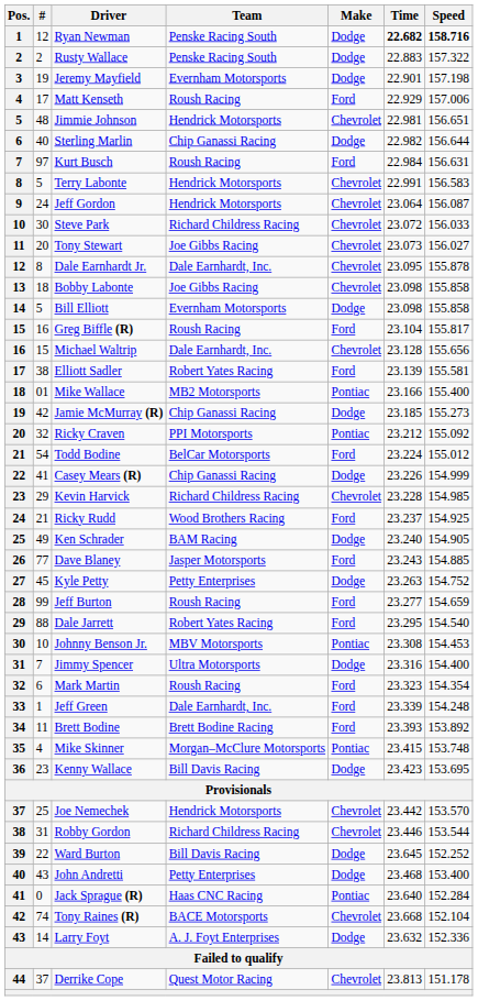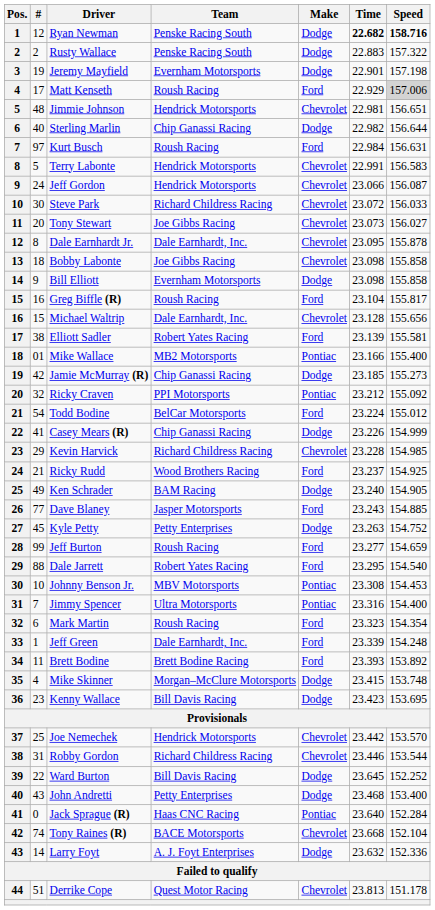 <table class="wikitable" style="font-size:95%">
 <tr>
 <th>Pos.</th>
 <th>#</th>
 <th>Driver</th>
 <th>Team</th>
 <th>Make</th>
 <th>Time</th>
 <th>Speed</th>
 </tr>
 <tr>
 <th>1</th>
 <td>12</td>
 <td><a href='#'>Ryan Newman</a></td>
 <td><a href='#'>Penske Racing South</a></td>
 <td><a href='#'>Dodge</a></td>
 <td><strong>22.682</strong></td>
 <td><strong>158.716</strong></td>
 </tr>
 <tr>
 <th>2</th>
 <td>2</td>
 <td><a href='#'>Rusty Wallace</a></td>
 <td><a href='#'>Penske Racing South</a></td>
 <td><a href='#'>Dodge</a></td>
 <td>22.883</td>
 <td>157.322</td>
 </tr>
 <tr>
 <th>3</th>
 <td>19</td>
 <td><a href='#'>Jeremy Mayfield</a></td>
 <td><a href='#'>Evernham Motorsports</a></td>
 <td><a href='#'>Dodge</a></td>
 <td>22.901</td>
 <td>157.198</td>
 </tr>
 <tr>
 <th>4</th>
 <td>17</td>
 <td><a href='#'>Matt Kenseth</a></td>
 <td><a href='#'>Roush Racing</a></td>
 <td><a href='#'>Ford</a></td>
 <td>22.929</td>
-<td>157.006</td>
+<td style="background: lightgrey;">157.006</td>
 </tr>
 <tr>
 <th>5</th>
 <td>48</td>
 <td><a href='#'>Jimmie Johnson</a></td>
 <td><a href='#'>Hendrick Motorsports</a></td>
 <td><a href='#'>Chevrolet</a></td>
 <td>22.981</td>
 <td>156.651</td>
 </tr>
 <tr>
 <th>6</th>
 <td>40</td>
 <td><a href='#'>Sterling Marlin</a></td>
 <td><a href='#'>Chip Ganassi Racing</a></td>
 <td><a href='#'>Dodge</a></td>
 <td>22.982</td>
 <td>156.644</td>
 </tr>
 <tr>
 <th>7</th>
 <td>97</td>
 <td><a href='#'>Kurt Busch</a></td>
 <td><a href='#'>Roush Racing</a></td>
 <td><a href='#'>Ford</a></td>
 <td>22.984</td>
 <td>156.631</td>
 </tr>
 <tr>
 <th>8</th>
 <td>5</td>
 <td><a href='#'>Terry Labonte</a></td>
 <td><a href='#'>Hendrick Motorsports</a></td>
 <td><a href='#'>Chevrolet</a></td>
 <td>22.991</td>
 <td>156.583</td>
 </tr>
 <tr>
 <th>9</th>
 <td>24</td>
 <td><a href='#'>Jeff Gordon</a></td>
 <td><a href='#'>Hendrick Motorsports</a></td>
 <td><a href='#'>Chevrolet</a></td>
-<td>23.064</td>
+<td>23.066</td>
 <td>156.087</td>
 </tr>
 <tr>
 <th>10</th>
 <td>30</td>
 <td><a href='#'>Steve Park</a></td>
 <td><a href='#'>Richard Childress Racing</a></td>
 <td><a href='#'>Chevrolet</a></td>
 <td>23.072</td>
 <td>156.033</td>
 </tr>
 <tr>
 <th>11</th>
 <td>20</td>
 <td><a href='#'>Tony Stewart</a></td>
 <td><a href='#'>Joe Gibbs Racing</a></td>
 <td><a href='#'>Chevrolet</a></td>
 <td>23.073</td>
 <td>156.027</td>
 </tr>
 <tr>
 <th>12</th>
 <td>8</td>
 <td><a href='#'>Dale Earnhardt Jr.</a></td>
 <td><a href='#'>Dale Earnhardt, Inc.</a></td>
 <td><a href='#'>Chevrolet</a></td>
 <td>23.095</td>
 <td>155.878</td>
 </tr>
 <tr>
 <th>13</th>
 <td>18</td>
 <td><a href='#'>Bobby Labonte</a></td>
 <td><a href='#'>Joe Gibbs Racing</a></td>
 <td><a href='#'>Chevrolet</a></td>
 <td>23.098</td>
 <td>155.858</td>
 </tr>
 <tr>
 <th>14</th>
-<td>5</td>
+<td>9</td>
 <td><a href='#'>Bill Elliott</a></td>
 <td><a href='#'>Evernham Motorsports</a></td>
 <td><a href='#'>Dodge</a></td>
 <td>23.098</td>
 <td>155.858</td>
 </tr>
 <tr>
 <th>15</th>
 <td>16</td>
 <td><a href='#'>Greg Biffle</a> <strong>(R)</strong></td>
 <td><a href='#'>Roush Racing</a></td>
 <td><a href='#'>Ford</a></td>
 <td>23.104</td>
 <td>155.817</td>
 </tr>
 <tr>
 <th>16</th>
 <td>15</td>
 <td><a href='#'>Michael Waltrip</a></td>
 <td><a href='#'>Dale Earnhardt, Inc.</a></td>
 <td><a href='#'>Chevrolet</a></td>
 <td>23.128</td>
 <td>155.656</td>
 </tr>
 <tr>
 <th>17</th>
 <td>38</td>
 <td><a href='#'>Elliott Sadler</a></td>
 <td><a href='#'>Robert Yates Racing</a></td>
 <td><a href='#'>Ford</a></td>
 <td>23.139</td>
 <td>155.581</td>
 </tr>
 <tr>
 <th>18</th>
 <td>01</td>
 <td><a href='#'>Mike Wallace</a></td>
 <td><a href='#'>MB2 Motorsports</a></td>
 <td><a href='#'>Pontiac</a></td>
 <td>23.166</td>
 <td>155.400</td>
 </tr>
 <tr>
 <th>19</th>
 <td>42</td>
 <td><a href='#'>Jamie McMurray</a> <strong>(R)</strong></td>
 <td><a href='#'>Chip Ganassi Racing</a></td>
 <td><a href='#'>Dodge</a></td>
 <td>23.185</td>
 <td>155.273</td>
 </tr>
 <tr>
 <th>20</th>
 <td>32</td>
 <td><a href='#'>Ricky Craven</a></td>
 <td><a href='#'>PPI Motorsports</a></td>
 <td><a href='#'>Pontiac</a></td>
 <td>23.212</td>
 <td>155.092</td>
 </tr>
 <tr>
 <th>21</th>
 <td>54</td>
 <td><a href='#'>Todd Bodine</a></td>
 <td><a href='#'>BelCar Motorsports</a></td>
 <td><a href='#'>Ford</a></td>
 <td>23.224</td>
 <td>155.012</td>
 </tr>
 <tr>
 <th>22</th>
 <td>41</td>
 <td><a href='#'>Casey Mears</a> <strong>(R)</strong></td>
 <td><a href='#'>Chip Ganassi Racing</a></td>
 <td><a href='#'>Dodge</a></td>
 <td>23.226</td>
 <td>154.999</td>
 </tr>
 <tr>
 <th>23</th>
 <td>29</td>
 <td><a href='#'>Kevin Harvick</a></td>
 <td><a href='#'>Richard Childress Racing</a></td>
 <td><a href='#'>Chevrolet</a></td>
 <td>23.228</td>
 <td>154.985</td>
 </tr>
 <tr>
 <th>24</th>
 <td>21</td>
 <td><a href='#'>Ricky Rudd</a></td>
 <td><a href='#'>Wood Brothers Racing</a></td>
 <td><a href='#'>Ford</a></td>
 <td>23.237</td>
 <td>154.925</td>
 </tr>
 <tr>
 <th>25</th>
 <td>49</td>
 <td><a href='#'>Ken Schrader</a></td>
 <td><a href='#'>BAM Racing</a></td>
 <td><a href='#'>Dodge</a></td>
 <td>23.240</td>
 <td>154.905</td>
 </tr>
 <tr>
 <th>26</th>
 <td>77</td>
 <td><a href='#'>Dave Blaney</a></td>
 <td><a href='#'>Jasper Motorsports</a></td>
 <td><a href='#'>Ford</a></td>
 <td>23.243</td>
 <td>154.885</td>
 </tr>
 <tr>
 <th>27</th>
 <td>45</td>
 <td><a href='#'>Kyle Petty</a></td>
 <td><a href='#'>Petty Enterprises</a></td>
 <td><a href='#'>Dodge</a></td>
 <td>23.263</td>
 <td>154.752</td>
 </tr>
 <tr>
 <th>28</th>
 <td>99</td>
 <td><a href='#'>Jeff Burton</a></td>
 <td><a href='#'>Roush Racing</a></td>
 <td><a href='#'>Ford</a></td>
 <td>23.277</td>
 <td>154.659</td>
 </tr>
 <tr>
 <th>29</th>
 <td>88</td>
 <td><a href='#'>Dale Jarrett</a></td>
 <td><a href='#'>Robert Yates Racing</a></td>
 <td><a href='#'>Ford</a></td>
 <td>23.295</td>
 <td>154.540</td>
 </tr>
 <tr>
 <th>30</th>
 <td>10</td>
 <td><a href='#'>Johnny Benson Jr.</a></td>
 <td><a href='#'>MBV Motorsports</a></td>
 <td><a href='#'>Pontiac</a></td>
 <td>23.308</td>
 <td>154.453</td>
 </tr>
 <tr>
 <th>31</th>
 <td>7</td>
 <td><a href='#'>Jimmy Spencer</a></td>
 <td><a href='#'>Ultra Motorsports</a></td>
-<td><a href='#'>Dodge</a></td>
+<td><a href='#'>Pontiac</a></td>
 <td>23.316</td>
 <td>154.400</td>
 </tr>
 <tr>
 <th>32</th>
 <td>6</td>
 <td><a href='#'>Mark Martin</a></td>
 <td><a href='#'>Roush Racing</a></td>
 <td><a href='#'>Ford</a></td>
 <td>23.323</td>
 <td>154.354</td>
 </tr>
 <tr>
 <th>33</th>
 <td>1</td>
 <td><a href='#'>Jeff Green</a></td>
 <td><a href='#'>Dale Earnhardt, Inc.</a></td>
 <td><a href='#'>Ford</a></td>
 <td>23.339</td>
 <td>154.248</td>
 </tr>
 <tr>
 <th>34</th>
 <td>11</td>
 <td><a href='#'>Brett Bodine</a></td>
 <td><a href='#'>Brett Bodine Racing</a></td>
 <td><a href='#'>Ford</a></td>
 <td>23.393</td>
 <td>153.892</td>
 </tr>
 <tr>
 <th>35</th>
 <td>4</td>
 <td><a href='#'>Mike Skinner</a></td>
 <td><a href='#'>Morgan–McClure Motorsports</a></td>
-<td><a href='#'>Pontiac</a></td>
+<td><a href='#'>Dodge</a></td>
 <td>23.415</td>
 <td>153.748</td>
 </tr>
 <tr>
 <th>36</th>
 <td>23</td>
 <td><a href='#'>Kenny Wallace</a></td>
 <td><a href='#'>Bill Davis Racing</a></td>
 <td><a href='#'>Dodge</a></td>
 <td>23.423</td>
 <td>153.695</td>
 </tr>
 <tr>
 <th colspan="7">Provisionals</th>
 </tr>
 <tr>
 <th>37</th>
 <td>25</td>
 <td><a href='#'>Joe Nemechek</a></td>
 <td><a href='#'>Hendrick Motorsports</a></td>
 <td><a href='#'>Chevrolet</a></td>
 <td>23.442</td>
 <td>153.570</td>
 </tr>
 <tr>
 <th>38</th>
 <td>31</td>
 <td><a href='#'>Robby Gordon</a></td>
 <td><a href='#'>Richard Childress Racing</a></td>
 <td><a href='#'>Chevrolet</a></td>
 <td>23.446</td>
 <td>153.544</td>
 </tr>
 <tr>
 <th>39</th>
 <td>22</td>
 <td><a href='#'>Ward Burton</a></td>
 <td><a href='#'>Bill Davis Racing</a></td>
 <td><a href='#'>Dodge</a></td>
 <td>23.645</td>
 <td>152.252</td>
 </tr>
 <tr>
 <th>40</th>
 <td>43</td>
 <td><a href='#'>John Andretti</a></td>
 <td><a href='#'>Petty Enterprises</a></td>
 <td><a href='#'>Dodge</a></td>
 <td>23.468</td>
 <td>153.400</td>
 </tr>
 <tr>
 <th>41</th>
 <td>0</td>
 <td><a href='#'>Jack Sprague</a> <strong>(R)</strong></td>
 <td><a href='#'>Haas CNC Racing</a></td>
 <td><a href='#'>Pontiac</a></td>
 <td>23.640</td>
 <td>152.284</td>
 </tr>
 <tr>
 <th>42</th>
 <td>74</td>
 <td><a href='#'>Tony Raines</a> <strong>(R)</strong></td>
 <td><a href='#'>BACE Motorsports</a></td>
 <td><a href='#'>Chevrolet</a></td>
 <td>23.668</td>
 <td>152.104</td>
 </tr>
 <tr>
 <th>43</th>
 <td>14</td>
 <td><a href='#'>Larry Foyt</a></td>
 <td><a href='#'>A. J. Foyt Enterprises</a></td>
 <td><a href='#'>Dodge</a></td>
 <td>23.632</td>
 <td>152.336</td>
 </tr>
 <tr>
 <th colspan="7">Failed to qualify</th>
 </tr>
 <tr>
 <th>44</th>
-<td>37</td>
+<td>51</td>
 <td><a href='#'>Derrike Cope</a></td>
 <td><a href='#'>Quest Motor Racing</a></td>
 <td><a href='#'>Chevrolet</a></td>
 <td>23.813</td>
 <td>151.178</td>
 </tr>
 <tr>
 <th colspan="7"></th>
 </tr>
 </table>
